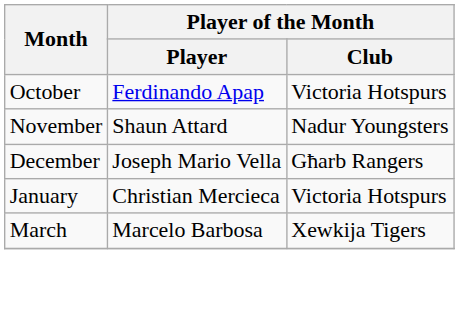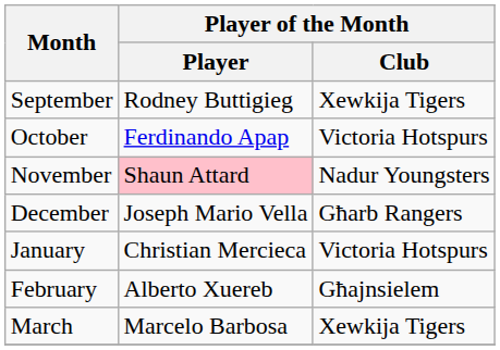 <table class="wikitable">
 <tr>
 <th rowspan="2">Month</th>
 <th colspan="2">Player of the Month</th>
 </tr>
 <tr>
 <th>Player</th>
 <th>Club</th>
 </tr>
 <tr>
+<td>September</td>
+<td> Rodney Buttigieg</td>
+<td>Xewkija Tigers</td>
+</tr>
+<tr>
 <td>October</td>
 <td> <a href='#'>Ferdinando Apap</a></td>
 <td>Victoria Hotspurs</td>
 </tr>
 <tr>
 <td>November</td>
-<td> Shaun Attard</td>
+<td style="background: pink;"> Shaun Attard</td>
 <td>Nadur Youngsters</td>
 </tr>
 <tr>
 <td>December</td>
 <td> Joseph Mario Vella</td>
 <td>Għarb Rangers</td>
 </tr>
 <tr>
 <td>January</td>
 <td> Christian Mercieca</td>
 <td>Victoria Hotspurs</td>
 </tr>
 <tr>
+<td>February</td>
+<td> Alberto Xuereb</td>
+<td>Għajnsielem</td>
+</tr>
+<tr>
 <td>March</td>
 <td> Marcelo Barbosa</td>
 <td>Xewkija Tigers</td>
 </tr>
 <tr>
 </tr>
 </table>
